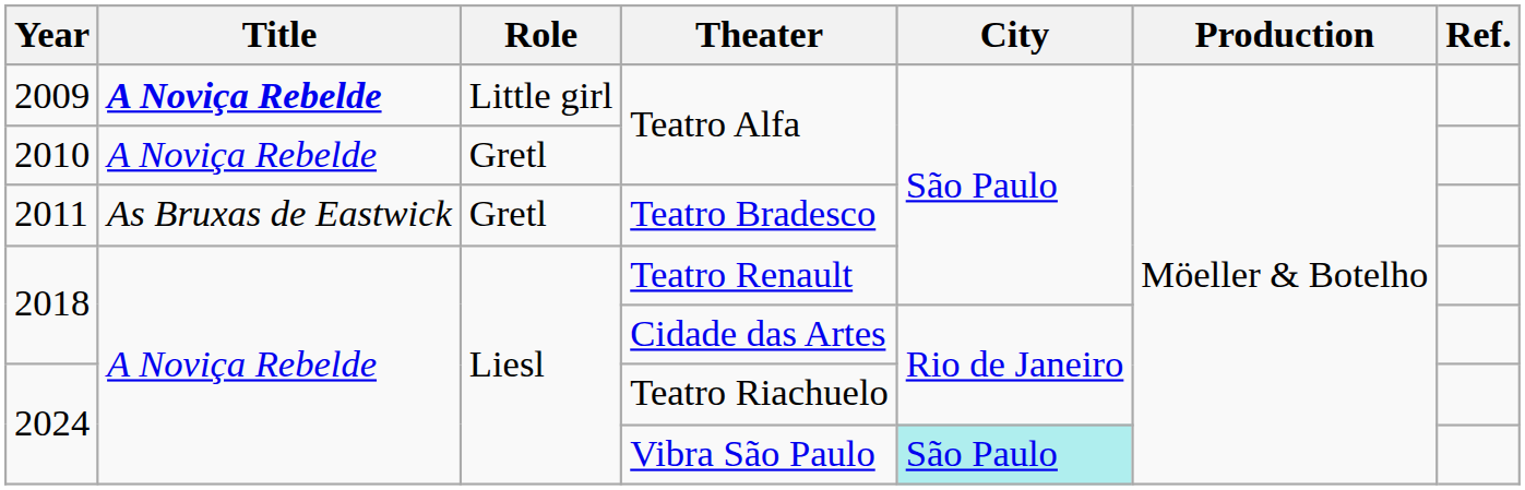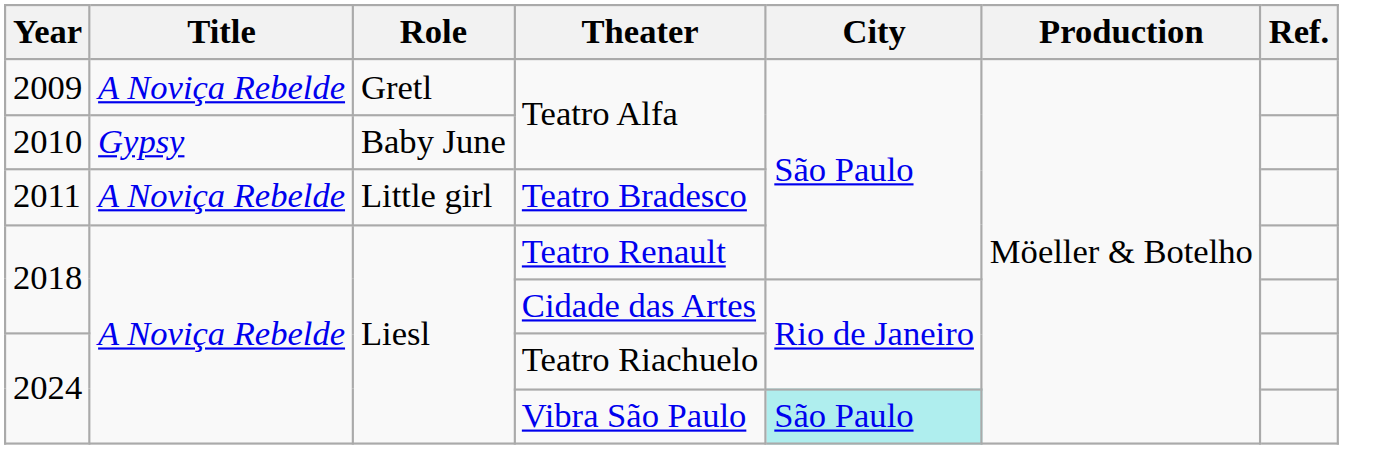 <table class="wikitable">
 <tr>
 <th>Year</th>
 <th>Title</th>
 <th>Role</th>
 <th>Theater</th>
 <th>City</th>
 <th>Production</th>
 <th><abbr>Ref.</abbr></th>
 </tr>
 <tr>
 <td>2009</td>
-<td><strong><em><a href='#'>A Noviça Rebelde</a></em></strong></td>
-<td>Little girl</td>
+<td><em><a href='#'>A Noviça Rebelde</a></em></td>
+<td>Gretl</td>
 <td rowspan="2">Teatro Alfa</td>
 <td rowspan="4"><a href='#'>São Paulo</a></td>
 <td rowspan="7">Möeller & Botelho</td>
 <td></td>
 </tr>
 <tr>
 <td>2010</td>
-<td><em><a href='#'>A Noviça Rebelde</a></em></td>
-<td>Gretl</td>
+<td><em><a href='#'>Gypsy</a></em></td>
+<td>Baby June</td>
 <td></td>
 </tr>
 <tr>
 <td>2011</td>
-<td><em>As Bruxas de Eastwick</em></td>
-<td>Gretl</td>
+<td><em><a href='#'>A Noviça Rebelde</a></em></td>
+<td>Little girl</td>
 <td><a href='#'>Teatro Bradesco</a></td>
 <td></td>
 </tr>
 <tr>
 <td rowspan="2">2018</td>
 <td rowspan="4"><em><a href='#'>A Noviça Rebelde</a></em></td>
 <td rowspan="4">Liesl</td>
 <td><a href='#'>Teatro Renault</a></td>
 <td></td>
 </tr>
 <tr>
 <td><a href='#'>Cidade das Artes</a></td>
 <td rowspan="2"><a href='#'>Rio de Janeiro</a></td>
 <td></td>
 </tr>
 <tr>
 <td rowspan="2">2024</td>
 <td>Teatro Riachuelo</td>
 <td></td>
 </tr>
 <tr>
 <td><a href='#'>Vibra São Paulo</a></td>
 <td style="background: paleturquoise;"><a href='#'>São Paulo</a></td>
 <td></td>
 </tr>
 </table>
